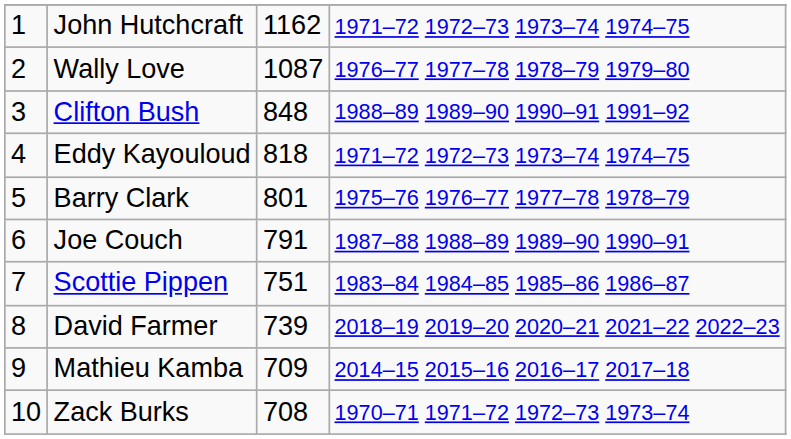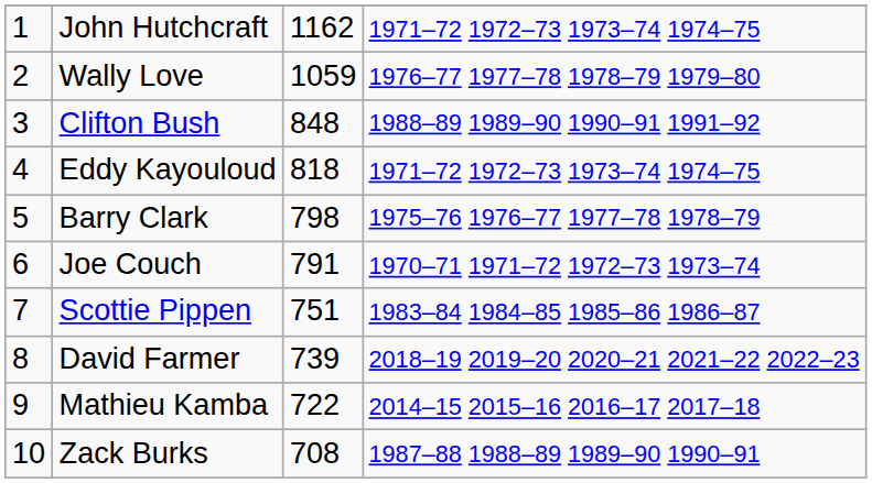 <table class="wikitable">
 <tr>
 </tr>
 <tr>
 <td>1</td>
 <td>John Hutchcraft</td>
 <td>1162</td>
 <td style="font-size:80%;"><a href='#'>1971–72</a> <a href='#'>1972–73</a> <a href='#'>1973–74</a> <a href='#'>1974–75</a></td>
 </tr>
 <tr>
 <td>2</td>
 <td>Wally Love</td>
-<td>1087</td>
+<td>1059</td>
 <td style="font-size:80%;"><a href='#'>1976–77</a> <a href='#'>1977–78</a> <a href='#'>1978–79</a> <a href='#'>1979–80</a></td>
 </tr>
 <tr>
 <td>3</td>
 <td><a href='#'>Clifton Bush</a></td>
 <td>848</td>
 <td style="font-size:80%;"><a href='#'>1988–89</a> <a href='#'>1989–90</a> <a href='#'>1990–91</a> <a href='#'>1991–92</a></td>
 </tr>
 <tr>
 <td>4</td>
 <td>Eddy Kayouloud</td>
 <td>818</td>
 <td style="font-size:80%;"><a href='#'>1971–72</a> <a href='#'>1972–73</a> <a href='#'>1973–74</a> <a href='#'>1974–75</a></td>
 </tr>
 <tr>
 <td>5</td>
 <td>Barry Clark</td>
-<td>801</td>
+<td>798</td>
 <td style="font-size:80%;"><a href='#'>1975–76</a> <a href='#'>1976–77</a> <a href='#'>1977–78</a> <a href='#'>1978–79</a></td>
 </tr>
 <tr>
 <td>6</td>
 <td>Joe Couch</td>
 <td>791</td>
-<td style="font-size:80%;"><a href='#'>1987–88</a> <a href='#'>1988–89</a> <a href='#'>1989–90</a> <a href='#'>1990–91</a></td>
+<td style="font-size:80%;"><a href='#'>1970–71</a> <a href='#'>1971–72</a> <a href='#'>1972–73</a> <a href='#'>1973–74</a></td>
 </tr>
 <tr>
 <td>7</td>
 <td><a href='#'>Scottie Pippen</a></td>
 <td>751</td>
 <td style="font-size:80%;"><a href='#'>1983–84</a> <a href='#'>1984–85</a> <a href='#'>1985–86</a> <a href='#'>1986–87</a></td>
 </tr>
 <tr>
 <td>8</td>
 <td>David Farmer</td>
 <td>739</td>
 <td style="font-size:80%;"><a href='#'>2018–19</a> <a href='#'>2019–20</a> <a href='#'>2020–21</a> <a href='#'>2021–22</a> <a href='#'>2022–23</a></td>
 </tr>
 <tr>
 <td>9</td>
 <td>Mathieu Kamba</td>
-<td>709</td>
+<td>722</td>
 <td style="font-size:80%;"><a href='#'>2014–15</a> <a href='#'>2015–16</a> <a href='#'>2016–17</a> <a href='#'>2017–18</a></td>
 </tr>
 <tr>
 <td>10</td>
 <td>Zack Burks</td>
 <td>708</td>
-<td style="font-size:80%;"><a href='#'>1970–71</a> <a href='#'>1971–72</a> <a href='#'>1972–73</a> <a href='#'>1973–74</a></td>
+<td style="font-size:80%;"><a href='#'>1987–88</a> <a href='#'>1988–89</a> <a href='#'>1989–90</a> <a href='#'>1990–91</a></td>
 </tr>
 </table>
